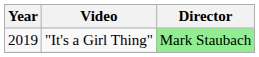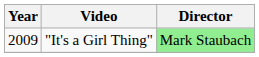 <table class="wikitable" style="text-align:center;">
 <tr>
 <th>Year</th>
 <th>Video</th>
 <th>Director</th>
 </tr>
 <tr>
-<td>2019</td>
+<td>2009</td>
 <td>"It's a Girl Thing"</td>
 <td style="background: lightgreen;">Mark Staubach</td>
 </tr>
 <tr>
 </tr>
 </table>
